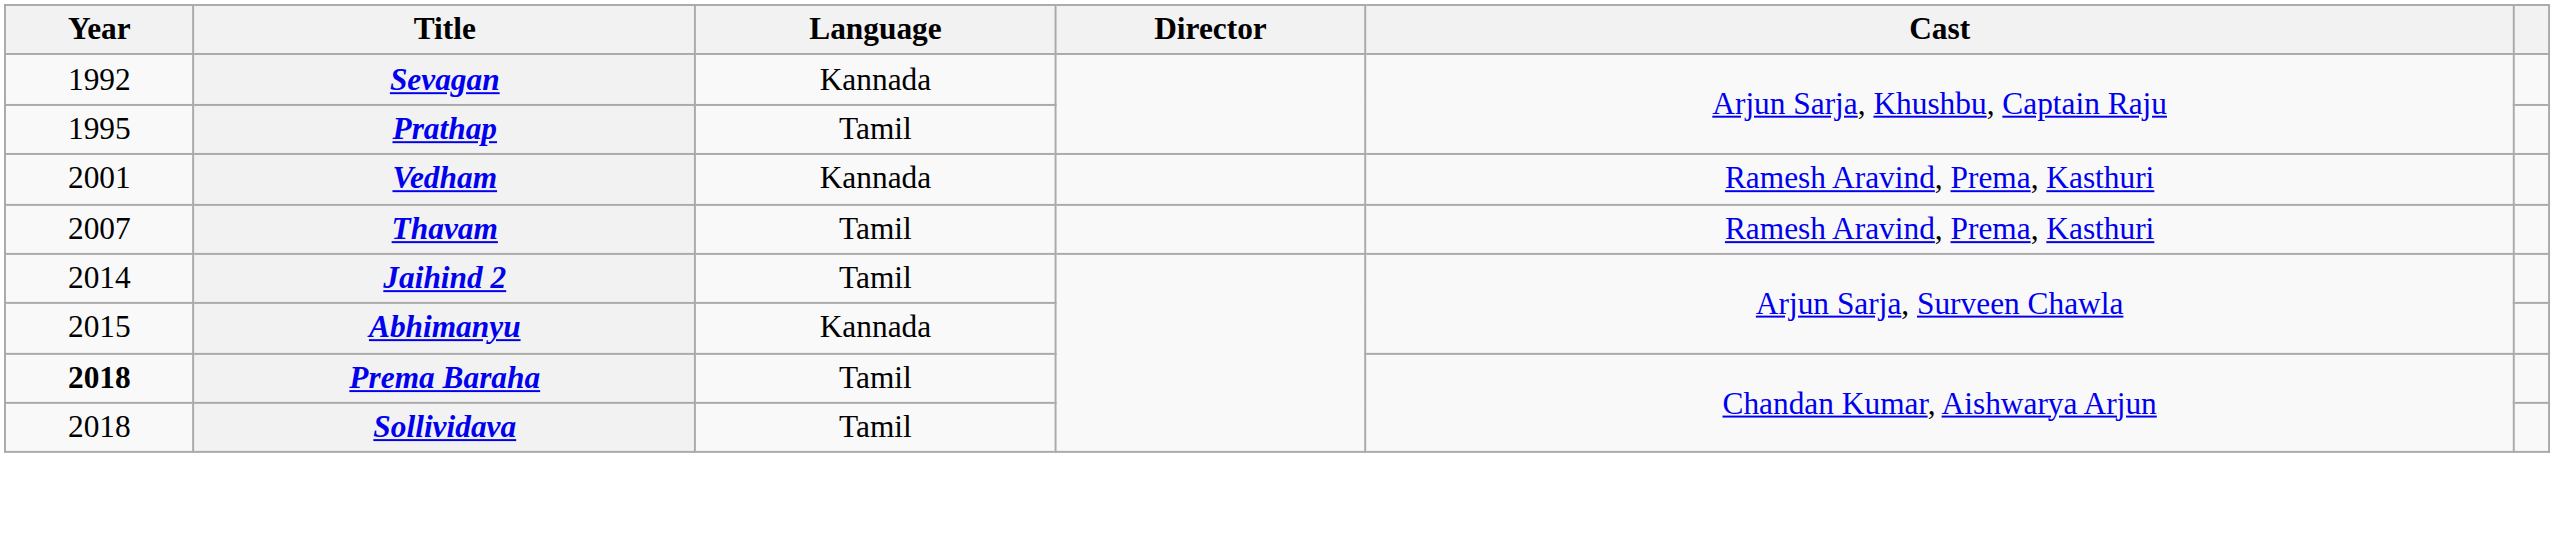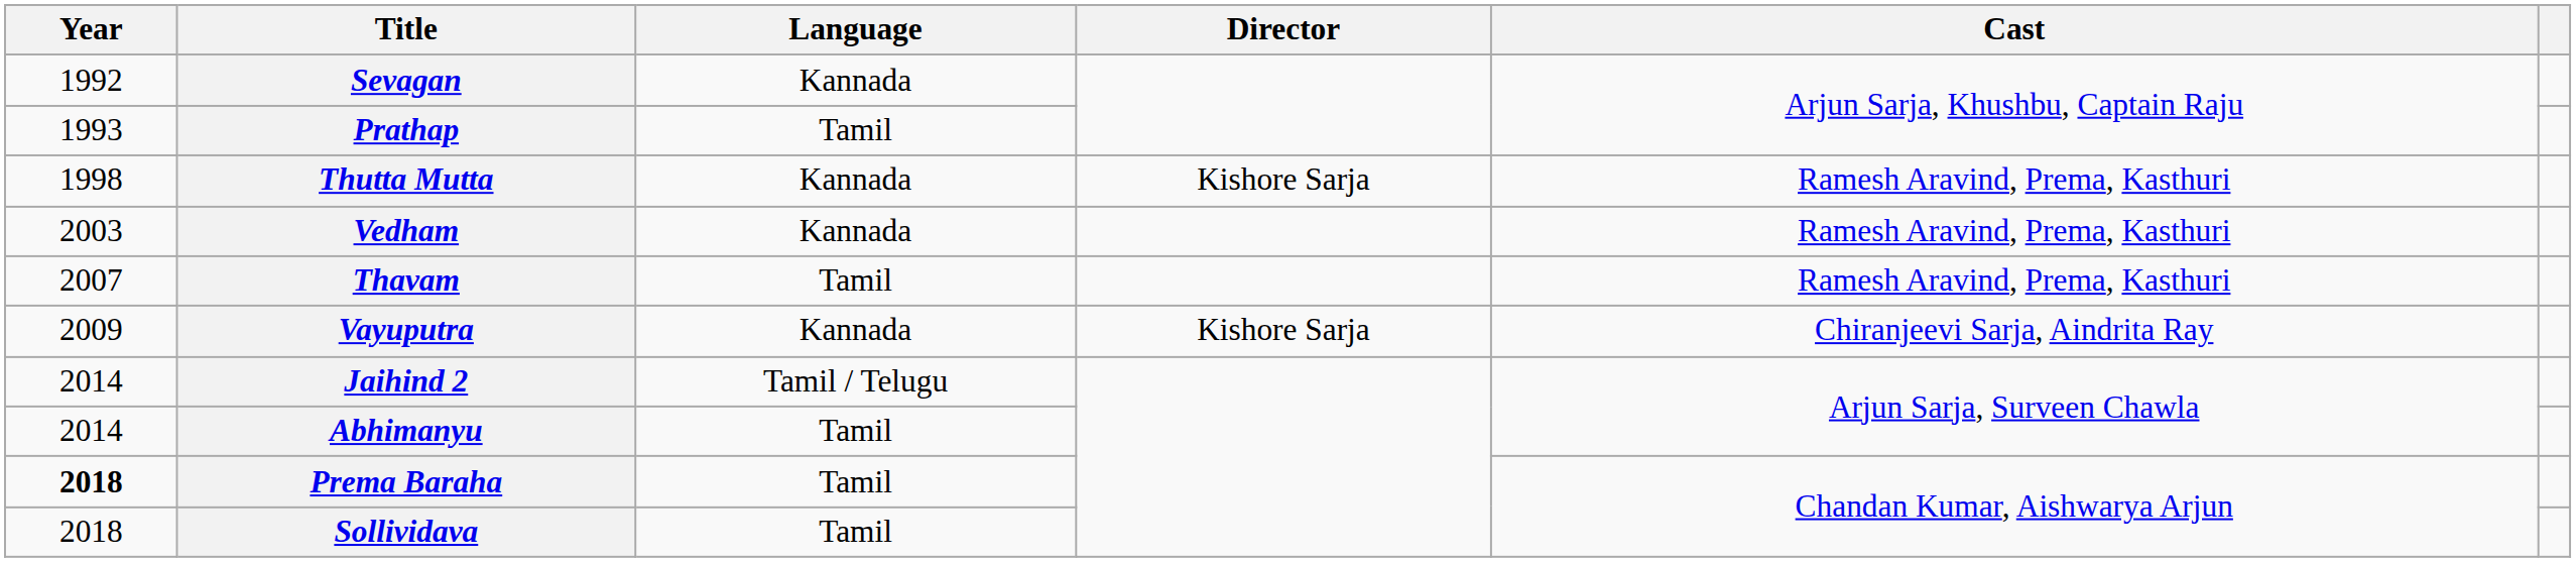 <table class="wikitable plainrowheaders sortable" style="width: 82%; text-align: center;">
 <tr>
 <th scope="col">Year</th>
 <th scope="col">Title</th>
 <th scope="col">Language</th>
 <th scope="col">Director</th>
 <th scope="col">Cast</th>
 <th scope="col" class="unsortable"></th>
 </tr>
 <tr>
 <td>1992</td>
 <th scope="row"><em><a href='#'>Sevagan</a></em></th>
 <td>Kannada</td>
 <td rowspan="2"></td>
 <td rowspan="2"><a href='#'>Arjun Sarja</a>, <a href='#'>Khushbu</a>, <a href='#'>Captain Raju</a></td>
 <td></td>
 </tr>
 <tr>
-<td>1995</td>
+<td>1993</td>
 <th scope="row"><em><a href='#'>Prathap</a></em></th>
 <td>Tamil</td>
 <td></td>
 </tr>
 <tr>
-<td>2001</td>
+<td>1998</td>
+<th scope="row"><em><a href='#'>Thutta Mutta</a></em></th>
+<td>Kannada</td>
+<td>Kishore Sarja</td>
+<td><a href='#'>Ramesh Aravind</a>, <a href='#'>Prema</a>, <a href='#'>Kasthuri</a></td>
+<td></td>
+</tr>
+<tr>
+<td>2003</td>
 <th scope="row"><em><a href='#'>Vedham</a></em></th>
 <td>Kannada</td>
 <td></td>
 <td><a href='#'>Ramesh Aravind</a>, <a href='#'>Prema</a>, <a href='#'>Kasthuri</a></td>
 <td></td>
 </tr>
 <tr>
 <td>2007</td>
 <th scope="row"><em><a href='#'>Thavam</a></em></th>
 <td>Tamil</td>
 <td></td>
 <td><a href='#'>Ramesh Aravind</a>, <a href='#'>Prema</a>, <a href='#'>Kasthuri</a></td>
 <td></td>
 </tr>
 <tr>
+<td>2009</td>
+<th scope="row"><em><a href='#'>Vayuputra</a></em></th>
+<td>Kannada</td>
+<td>Kishore Sarja</td>
+<td><a href='#'>Chiranjeevi Sarja</a>, <a href='#'>Aindrita Ray</a></td>
+<td></td>
+</tr>
+<tr>
 <td>2014</td>
 <th scope="row"><em><a href='#'>Jaihind 2</a></em></th>
-<td>Tamil</td>
+<td>Tamil / Telugu</td>
 <td rowspan="4"></td>
 <td rowspan="2"><a href='#'>Arjun Sarja</a>, <a href='#'>Surveen Chawla</a></td>
 <td></td>
 </tr>
 <tr>
-<td>2015</td>
+<td>2014</td>
 <th scope="row"><em><a href='#'>Abhimanyu</a></em></th>
-<td>Kannada</td>
+<td>Tamil</td>
 <td></td>
 </tr>
 <tr>
 <td><strong>2018</strong></td>
 <th scope="row"><em><a href='#'>Prema Baraha</a></em></th>
 <td>Tamil</td>
 <td rowspan="2"><a href='#'>Chandan Kumar</a>, <a href='#'>Aishwarya Arjun</a></td>
 <td></td>
 </tr>
 <tr>
 <td>2018</td>
 <th scope="row"><em><a href='#'>Sollividava</a></em></th>
 <td>Tamil</td>
 <td></td>
 </tr>
 </table>
